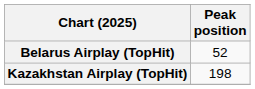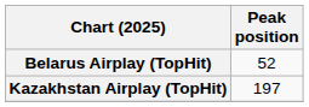 <table class="wikitable sortable plainrowheaders" style="text-align:center">
 <tr>
 <th scope="col">Chart (2025)</th>
 <th scope="col">Peak<br>position</th>
 </tr>
 <tr>
 <th scope="row">Belarus Airplay (TopHit)</th>
 <td>52</td>
 </tr>
 <tr>
 <th scope="row">Kazakhstan Airplay (TopHit)</th>
-<td>198</td>
+<td>197</td>
 </tr>
 <tr>
 </tr>
 </table>
